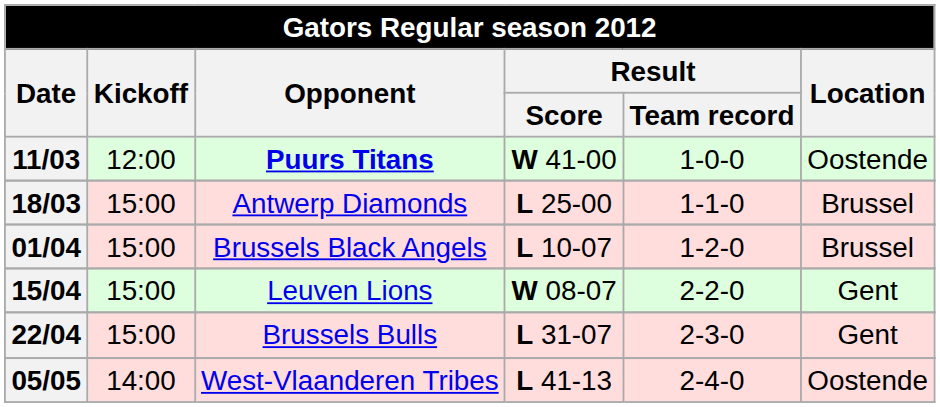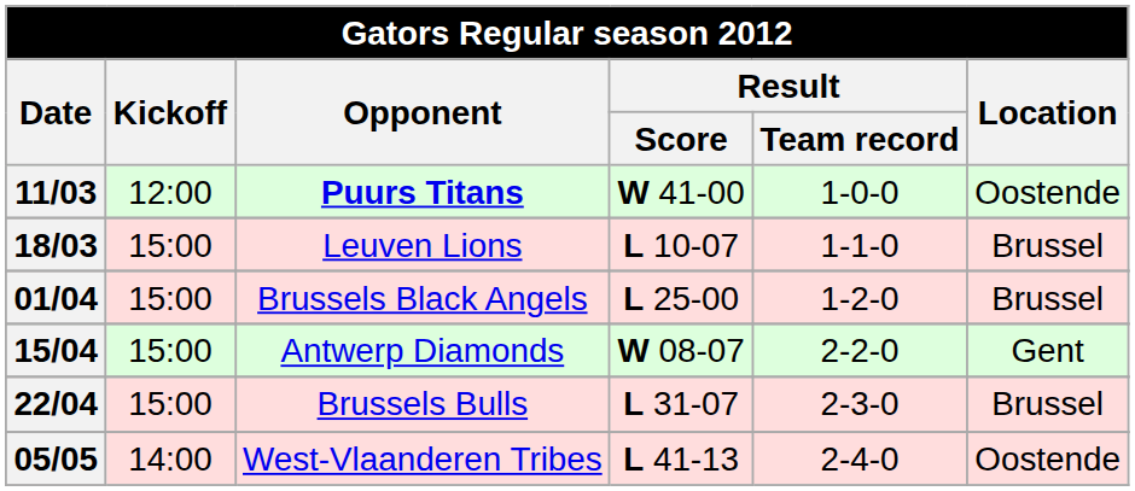 <table class="wikitable" align="center" style="font-size: 95%;">
 <tr>
 <th style="background-color:black; color:white" colspan=6>Gators Regular season 2012</th>
 </tr>
 <tr>
 <th rowspan="2">Date</th>
 <th rowspan="2">Kickoff</th>
 <th rowspan="2">Opponent</th>
 <th colspan="2">Result</th>
 <th rowspan="2">Location</th>
 </tr>
 <tr>
 <th>Score</th>
 <th>Team record</th>
 </tr>
 <tr style="background: #ddffdd;">
 <th align="center">11/03</th>
 <td align="center">12:00</td>
 <td align="center"><strong><a href='#'>Puurs Titans</a></strong></td>
 <td align="center"><strong>W</strong> 41-00</td>
 <td align="center">1-0-0</td>
 <td align="center">Oostende</td>
 </tr>
 <tr>
 </tr>
 <tr style="background: #ffdddd;">
 <th align="center">18/03</th>
 <td align="center">15:00</td>
-<td align="center"><a href='#'>Antwerp Diamonds</a></td>
-<td align="center"><strong>L</strong> 25-00</td>
+<td align="center"><a href='#'>Leuven Lions</a></td>
+<td align="center"><strong>L</strong> 10-07</td>
 <td align="center">1-1-0</td>
 <td align="center">Brussel</td>
 </tr>
 <tr>
 </tr>
 <tr style="background: #ffdddd;">
 <th align="center">01/04</th>
 <td align="center">15:00</td>
 <td align="center"><a href='#'>Brussels Black Angels</a></td>
-<td align="center"><strong>L</strong> 10-07</td>
+<td align="center"><strong>L</strong> 25-00</td>
 <td align="center">1-2-0</td>
 <td align="center">Brussel</td>
 </tr>
 <tr>
 </tr>
 <tr style="background: #ddffdd;">
 <th align="center">15/04</th>
 <td align="center">15:00</td>
-<td align="center"><a href='#'>Leuven Lions</a></td>
+<td align="center"><a href='#'>Antwerp Diamonds</a></td>
 <td align="center"><strong>W</strong> 08-07</td>
 <td align="center">2-2-0</td>
 <td align="center">Gent</td>
 </tr>
 <tr>
 </tr>
 <tr style="background: #ffdddd;">
 <th align="center">22/04</th>
 <td align="center">15:00</td>
 <td align="center"><a href='#'>Brussels Bulls</a></td>
 <td align="center"><strong>L</strong> 31-07</td>
 <td align="center">2-3-0</td>
-<td align="center">Gent</td>
+<td align="center">Brussel</td>
 </tr>
 <tr>
 </tr>
 <tr style="background: #ffdddd;">
 <th align="center">05/05</th>
 <td align="center">14:00</td>
 <td align="center"><a href='#'>West-Vlaanderen Tribes</a></td>
 <td align="center"><strong>L</strong> 41-13</td>
 <td align="center">2-4-0</td>
 <td align="center">Oostende</td>
 </tr>
 </table>
